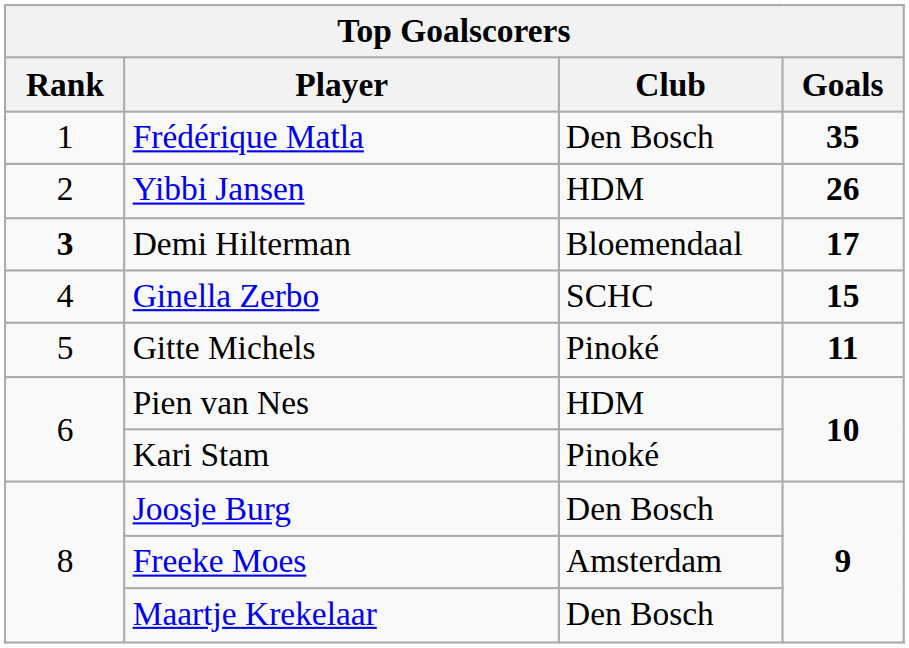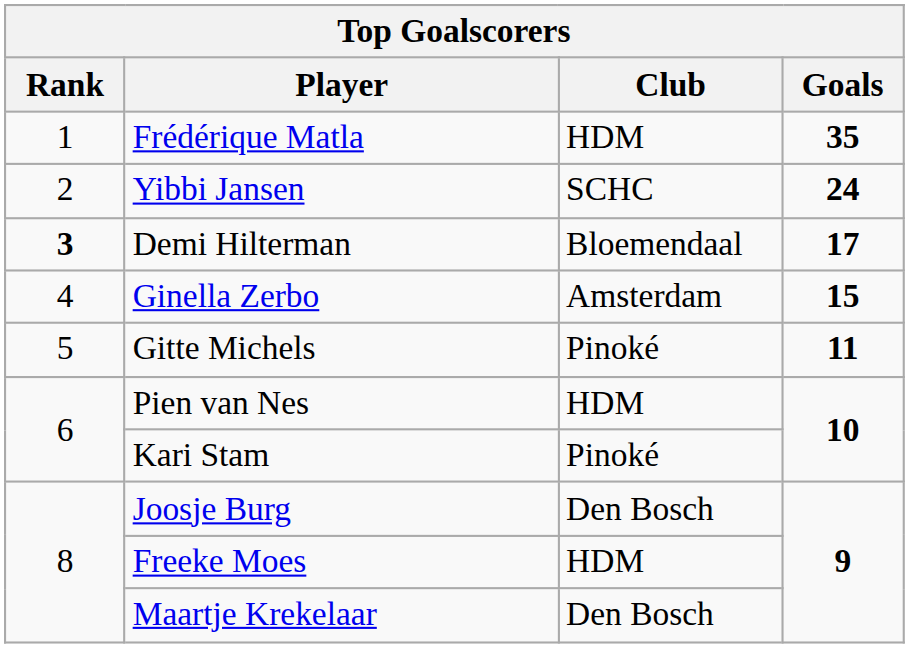 <table class="wikitable" style="text-align: center;">
 <tr>
 <th text-align: center; colspan=4><strong>Top Goalscorers</strong></th>
 </tr>
 <tr>
 <th style="width: 50px;">Rank</th>
 <th style="width: 200px;">Player</th>
 <th style="width: 100px;">Club</th>
 <th style="width: 50px;">Goals</th>
 </tr>
 <tr>
 <td>1</td>
 <td style="text-align: left;"> <a href='#'>Frédérique Matla</a></td>
-<td style="text-align: left;">Den Bosch</td>
+<td style="text-align: left;">HDM</td>
 <td><strong>35</strong></td>
 </tr>
 <tr>
 <td>2</td>
 <td style="text-align: left;"> <a href='#'>Yibbi Jansen</a></td>
-<td style="text-align: left;">HDM</td>
-<td><strong>26</strong></td>
+<td style="text-align: left;">SCHC</td>
+<td><strong>24</strong></td>
 </tr>
 <tr>
 <td><strong>3</strong></td>
 <td style="text-align: left;"> Demi Hilterman</td>
 <td style="text-align: left;">Bloemendaal</td>
 <td><strong>17</strong></td>
 </tr>
 <tr>
 <td>4</td>
 <td style="text-align: left;"> <a href='#'>Ginella Zerbo</a></td>
-<td style="text-align: left;">SCHC</td>
+<td style="text-align: left;">Amsterdam</td>
 <td><strong>15</strong></td>
 </tr>
 <tr>
 <td>5</td>
 <td style="text-align: left;"> Gitte Michels</td>
 <td style="text-align: left;">Pinoké</td>
 <td><strong>11</strong></td>
 </tr>
 <tr>
 <td rowspan=2>6</td>
 <td style="text-align: left;"> Pien van Nes</td>
 <td style="text-align: left;">HDM</td>
 <td rowspan=2><strong>10</strong></td>
 </tr>
 <tr>
 <td style="text-align: left;"> Kari Stam</td>
 <td style="text-align: left;">Pinoké</td>
 </tr>
 <tr>
 <td rowspan=3>8</td>
 <td style="text-align: left;"> <a href='#'>Joosje Burg</a></td>
 <td style="text-align: left;">Den Bosch</td>
 <td rowspan=3><strong>9</strong></td>
 </tr>
 <tr>
 <td style="text-align: left;"> <a href='#'>Freeke Moes</a></td>
-<td style="text-align: left;">Amsterdam</td>
+<td style="text-align: left;">HDM</td>
 </tr>
 <tr>
 <td style="text-align: left;"> <a href='#'>Maartje Krekelaar</a></td>
 <td style="text-align: left;">Den Bosch</td>
 </tr>
 </table>
